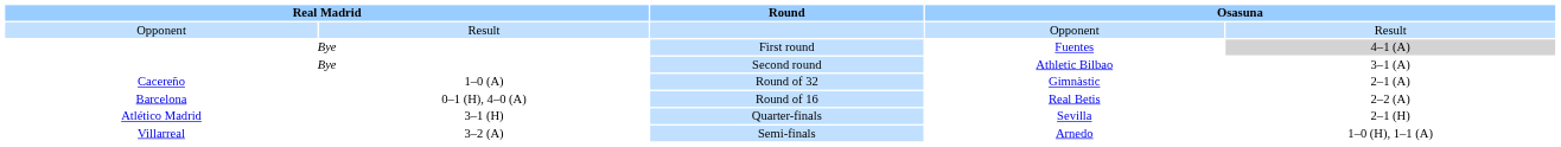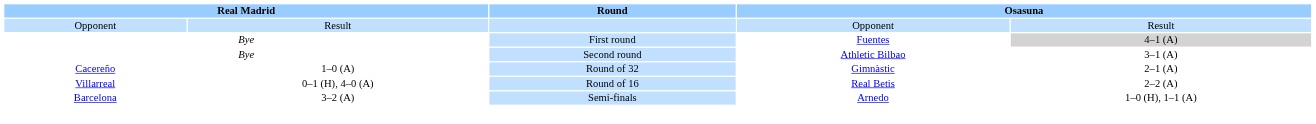 <table style="width:100%; text-align:center;">
 <tr style="vertical-align:top; background:#9cf;">
 <th colspan=2 style="width:1*">Real Madrid</th>
 <th><strong>Round</strong></th>
 <th colspan=2 style="width:1*">Osasuna</th>
 </tr>
 <tr style="vertical-align:top; background:#c1e0ff;">
 <td>Opponent</td>
 <td>Result</td>
 <td style="background:#c1e0ff;"></td>
 <td>Opponent</td>
 <td>Result</td>
 </tr>
 <tr>
 <td colspan="2"><em>Bye</em></td>
 <td style="background:#c1e0ff;">First round</td>
 <td><a href='#'>Fuentes</a></td>
 <td style="background: lightgrey;">4–1 (A)</td>
 </tr>
 <tr>
 <td colspan="2"><em>Bye</em></td>
 <td style="background:#c1e0ff;">Second round</td>
 <td><a href='#'>Athletic Bilbao</a></td>
 <td>3–1 (A)</td>
 </tr>
 <tr>
 <td><a href='#'>Cacereño</a></td>
 <td>1–0 (A)</td>
 <td style="background:#c1e0ff;">Round of 32</td>
 <td><a href='#'>Gimnàstic</a></td>
 <td>2–1  (A)</td>
 </tr>
 <tr>
-<td><a href='#'>Barcelona</a></td>
+<td><a href='#'>Villarreal</a></td>
 <td>0–1 (H), 4–0 (A)</td>
 <td style="background:#c1e0ff;">Round of 16</td>
 <td><a href='#'>Real Betis</a></td>
 <td>2–2  (A)</td>
 </tr>
 <tr>
-<td><a href='#'>Atlético Madrid</a></td>
-<td>3–1  (H)</td>
-<td style="background:#c1e0ff;">Quarter-finals</td>
-<td><a href='#'>Sevilla</a></td>
-<td>2–1  (H)</td>
-</tr>
-<tr>
-<td><a href='#'>Villarreal</a></td>
+<td><a href='#'>Barcelona</a></td>
 <td>3–2 (A)</td>
 <td style="background:#c1e0ff;">Semi-finals</td>
 <td><a href='#'>Arnedo</a></td>
 <td>1–0 (H), 1–1  (A)</td>
 </tr>
 </table>
